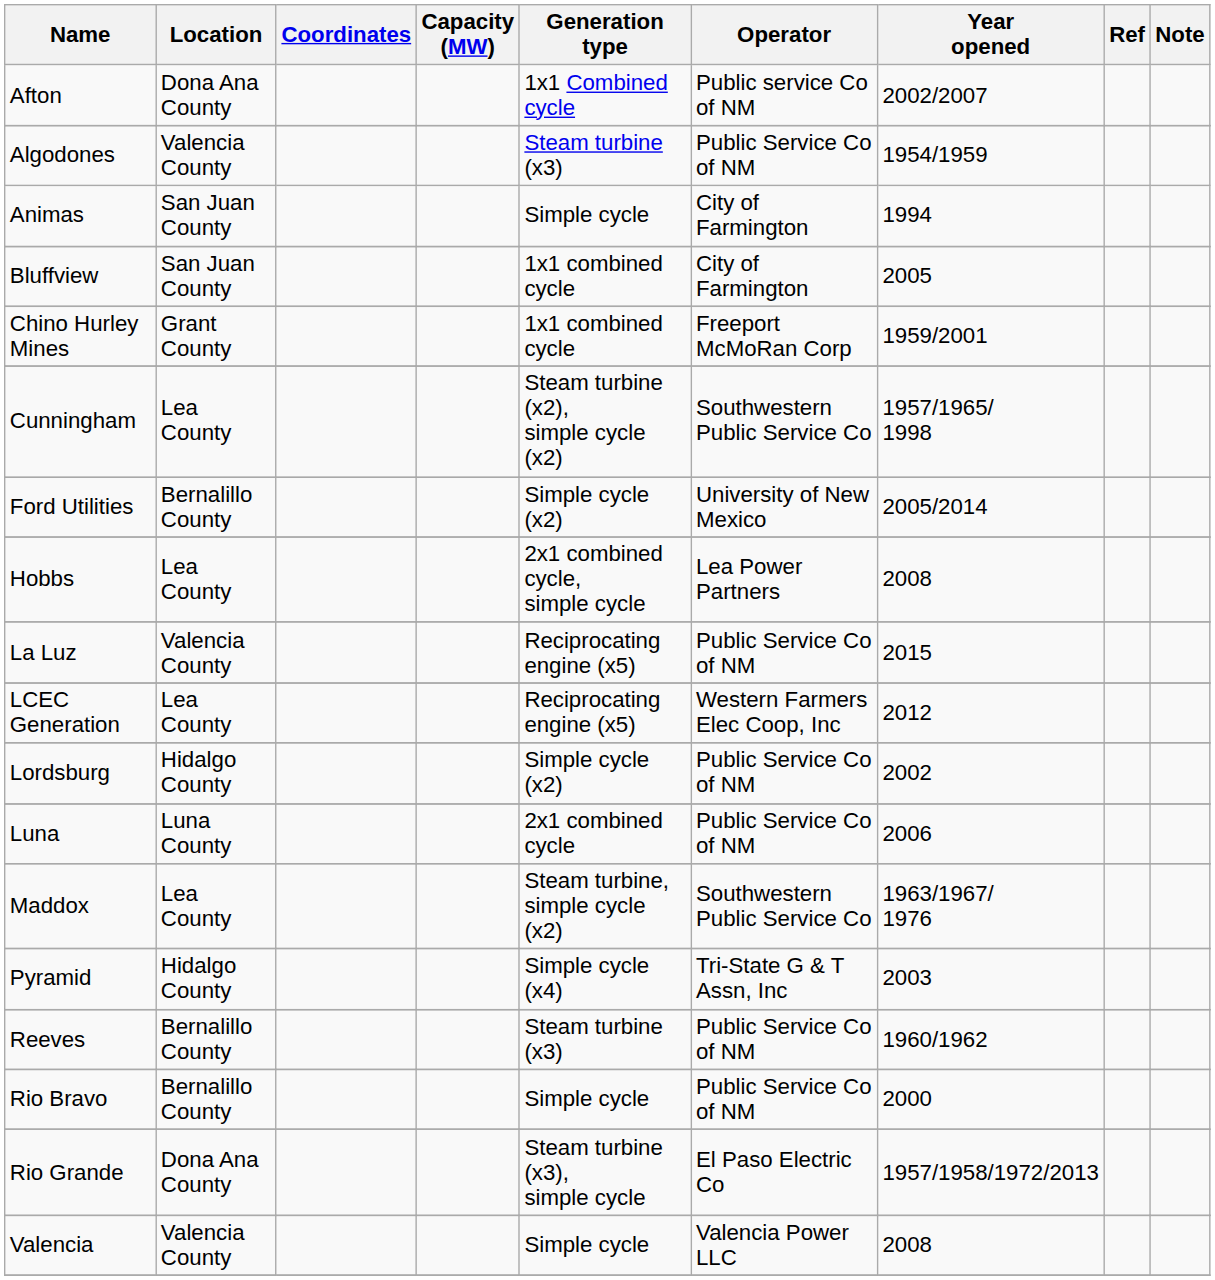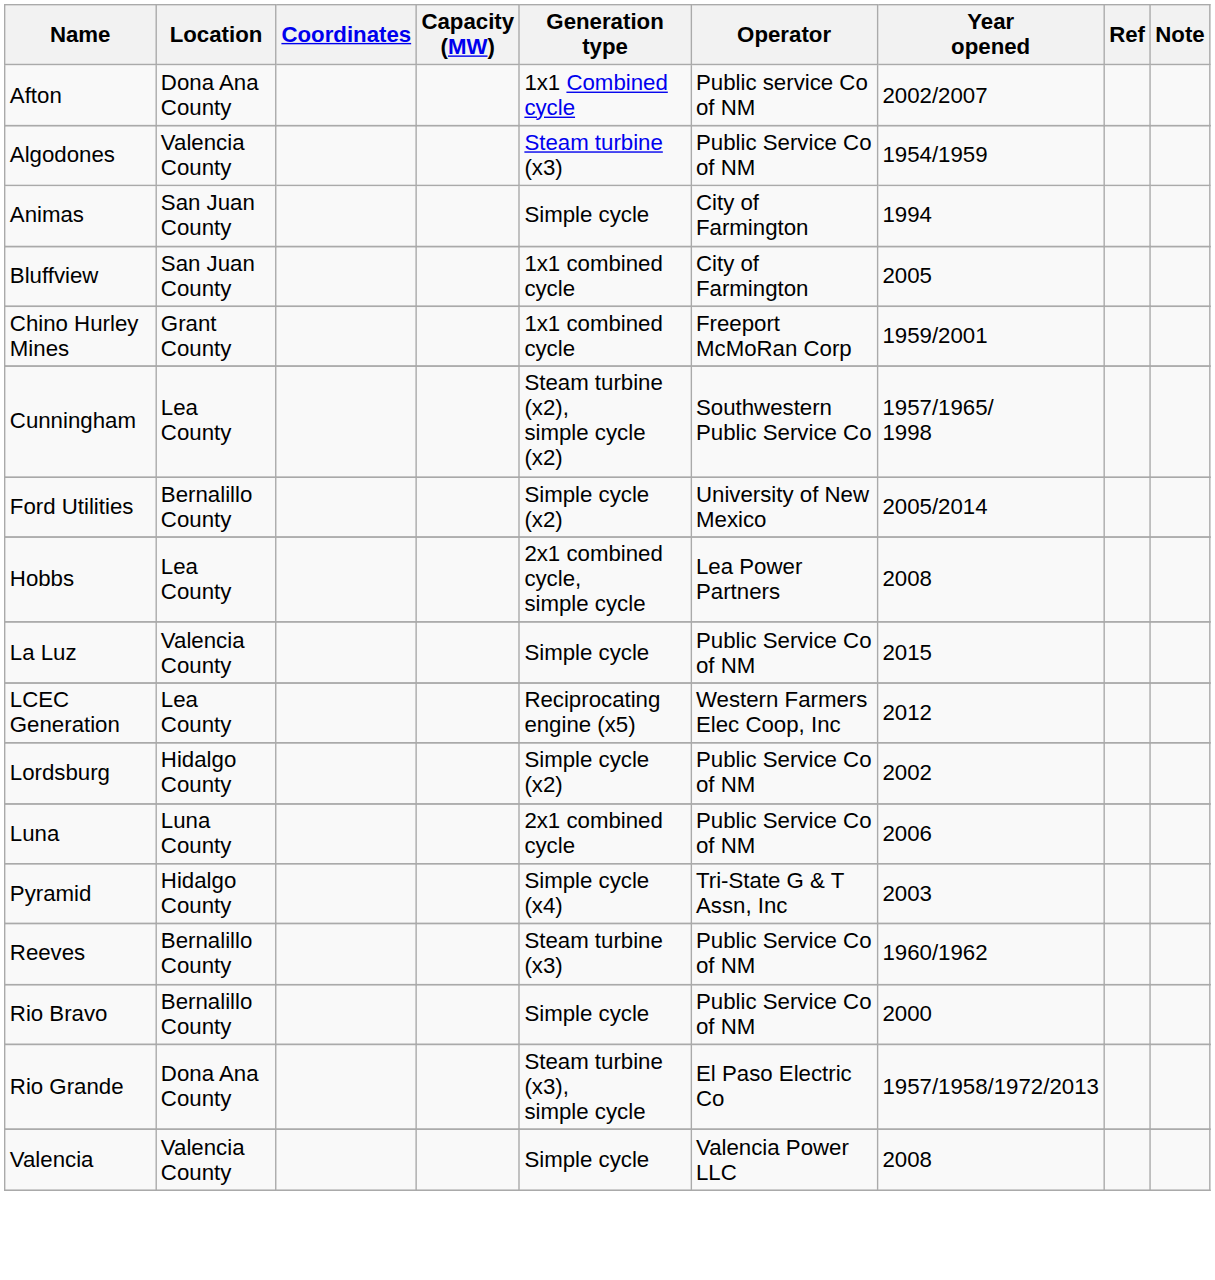 <table class="wikitable sortable">
 <tr>
 <th>Name</th>
 <th>Location</th>
 <th><a href='#'>Coordinates</a></th>
 <th>Capacity<br>(<a href='#'>MW</a>)</th>
 <th>Generation<br>type</th>
 <th>Operator</th>
 <th>Year<br>opened</th>
 <th>Ref</th>
 <th>Note</th>
 </tr>
 <tr>
 <td>Afton</td>
 <td>Dona Ana County</td>
 <td></td>
 <td align=center></td>
 <td>1x1 <a href='#'>Combined cycle</a></td>
 <td>Public service Co of NM</td>
 <td>2002/2007</td>
 <td></td>
 <td></td>
 </tr>
 <tr>
 </tr>
 <tr>
 <td>Algodones</td>
 <td>Valencia County</td>
 <td></td>
 <td align=center></td>
 <td><a href='#'>Steam turbine</a> (x3)</td>
 <td>Public Service Co of NM</td>
 <td>1954/1959</td>
 <td></td>
 <td></td>
 </tr>
 <tr>
 <td>Animas</td>
 <td>San Juan County</td>
 <td></td>
 <td align=center></td>
 <td>Simple cycle</td>
 <td>City of Farmington</td>
 <td>1994</td>
 <td></td>
 <td></td>
 </tr>
 <tr>
 </tr>
 <tr>
 <td>Bluffview</td>
 <td>San Juan County</td>
 <td></td>
 <td align=center></td>
 <td>1x1 combined cycle</td>
 <td>City of Farmington</td>
 <td>2005</td>
 <td></td>
 <td></td>
 </tr>
 <tr>
 </tr>
 <tr>
 <td>Chino Hurley Mines</td>
 <td>Grant County</td>
 <td></td>
 <td align=center></td>
 <td>1x1 combined cycle</td>
 <td>Freeport McMoRan Corp</td>
 <td>1959/2001</td>
 <td></td>
 <td></td>
 </tr>
 <tr>
 </tr>
 <tr>
 <td>Cunningham</td>
 <td>Lea County</td>
 <td></td>
 <td align=center></td>
 <td>Steam turbine (x2),<br>simple cycle (x2)</td>
 <td>Southwestern Public Service Co</td>
 <td>1957/1965/<br>1998</td>
 <td></td>
 <td></td>
 </tr>
 <tr>
 </tr>
 <tr>
 <td>Ford Utilities</td>
 <td>Bernalillo County</td>
 <td></td>
 <td align=center></td>
 <td>Simple cycle (x2)</td>
 <td>University of New Mexico</td>
 <td>2005/2014</td>
 <td></td>
 <td></td>
 </tr>
 <tr>
 </tr>
 <tr>
 <td>Hobbs</td>
 <td>Lea County</td>
 <td></td>
 <td align=center></td>
 <td>2x1 combined cycle,<br>simple cycle</td>
 <td>Lea Power Partners</td>
 <td>2008</td>
 <td></td>
 <td></td>
 </tr>
 <tr>
 </tr>
 <tr>
 <td>La Luz</td>
 <td>Valencia County</td>
 <td></td>
 <td align=center></td>
-<td>Reciprocating engine (x5)</td>
+<td>Simple cycle</td>
 <td>Public Service Co of NM</td>
 <td>2015</td>
 <td></td>
 <td></td>
 </tr>
 <tr>
 </tr>
 <tr>
 <td>LCEC Generation</td>
 <td>Lea County</td>
 <td></td>
 <td align=center></td>
 <td>Reciprocating engine (x5)</td>
 <td>Western Farmers Elec Coop, Inc</td>
 <td>2012</td>
 <td></td>
 <td></td>
 </tr>
 <tr>
 </tr>
 <tr>
 <td>Lordsburg</td>
 <td>Hidalgo County</td>
 <td></td>
 <td align=center></td>
 <td>Simple cycle (x2)</td>
 <td>Public Service Co of NM</td>
 <td>2002</td>
 <td></td>
 <td></td>
 </tr>
 <tr>
 </tr>
 <tr>
 <td>Luna</td>
 <td>Luna County</td>
 <td></td>
 <td align=center></td>
 <td>2x1 combined cycle</td>
 <td>Public Service Co of NM</td>
 <td>2006</td>
 <td></td>
 <td></td>
 </tr>
 <tr>
-</tr>
-<tr>
-<td>Maddox</td>
-<td>Lea County</td>
-<td></td>
-<td align=center></td>
-<td>Steam turbine,<br>simple cycle (x2)</td>
-<td>Southwestern Public Service Co</td>
-<td>1963/1967/<br>1976</td>
-<td></td>
-<td></td>
 </tr>
 <tr>
 </tr>
 <tr>
 <td>Pyramid</td>
 <td>Hidalgo County</td>
 <td></td>
 <td align=center></td>
 <td>Simple cycle (x4)</td>
 <td>Tri-State G & T Assn, Inc</td>
 <td>2003</td>
 <td></td>
 <td></td>
 </tr>
 <tr>
 </tr>
 <tr>
 <td>Reeves</td>
 <td>Bernalillo County</td>
 <td></td>
 <td align=center></td>
 <td>Steam turbine (x3)</td>
 <td>Public Service Co of NM</td>
 <td>1960/1962</td>
 <td></td>
 <td></td>
 </tr>
 <tr>
 </tr>
 <tr>
 <td>Rio Bravo</td>
 <td>Bernalillo County</td>
 <td></td>
 <td align=center></td>
 <td>Simple cycle</td>
 <td>Public Service Co of NM</td>
 <td>2000</td>
 <td></td>
 <td></td>
 </tr>
 <tr>
 </tr>
 <tr>
 <td>Rio Grande</td>
 <td>Dona Ana County</td>
 <td></td>
 <td align=center></td>
 <td>Steam turbine (x3),<br>simple cycle</td>
 <td>El Paso Electric Co</td>
 <td>1957/1958/1972/2013</td>
 <td></td>
 <td></td>
 </tr>
 <tr>
 </tr>
 <tr>
 <td>Valencia</td>
 <td>Valencia County</td>
 <td></td>
 <td align=center></td>
 <td>Simple cycle</td>
 <td>Valencia Power LLC</td>
 <td>2008</td>
 <td></td>
 <td></td>
 </tr>
 <tr>
 </tr>
 </table>
